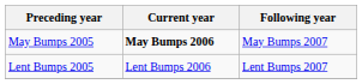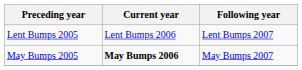 <table class="wikitable" style="margin:1em auto; height:100px" align="center">
 <tr>
 <th width=150>Preceding year</th>
 <th width=150>Current year</th>
 <th width=150>Following year</th>
 </tr>
 <tr>
+<td><a href='#'>Lent Bumps 2005</a></td>
+<td><a href='#'>Lent Bumps 2006</a></td>
+<td><a href='#'>Lent Bumps 2007</a></td>
+</tr>
+<tr>
 <td><a href='#'>May Bumps 2005</a></td>
 <td><strong>May Bumps 2006</strong></td>
 <td><a href='#'>May Bumps 2007</a></td>
 </tr>
 <tr>
-<td><a href='#'>Lent Bumps 2005</a></td>
-<td><a href='#'>Lent Bumps 2006</a></td>
-<td><a href='#'>Lent Bumps 2007</a></td>
-</tr>
-<tr>
 </tr>
 </table>
